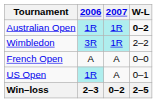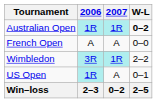 <table class=wikitable style=text-align:center;font-size:97%>
 <tr>
 <th>Tournament</th>
 <th><a href='#'>2006</a></th>
 <th><a href='#'>2007</a></th>
 <th>W-L</th>
 </tr>
 <tr>
 <td align=left><a href='#'>Australian Open</a></td>
 <td bgcolor=afeeee><a href='#'>1R</a></td>
 <td bgcolor=afeeee><a href='#'>1R</a></td>
 <td><strong>0–2</strong></td>
 </tr>
 <tr>
+<td align=left><a href='#'>French Open</a></td>
+<td>A</td>
+<td>A</td>
+<td>0–0</td>
+</tr>
+<tr>
 <td align=left><a href='#'>Wimbledon</a></td>
 <td bgcolor=afeeee><a href='#'>3R</a></td>
 <td bgcolor=afeeee><a href='#'>1R</a></td>
 <td>2–2</td>
-</tr>
-<tr>
-<td align=left><a href='#'>French Open</a></td>
-<td>A</td>
-<td>A</td>
-<td>0–0</td>
 </tr>
 <tr>
 <td align=left><a href='#'>US Open</a></td>
 <td bgcolor=afeeee><a href='#'>1R</a></td>
 <td>A</td>
 <td>0–1</td>
 </tr>
 <tr>
 <th style=text-align:left>Win–loss</th>
 <th>2–3</th>
 <th>0–2</th>
 <th>2–5</th>
 </tr>
 </table>
